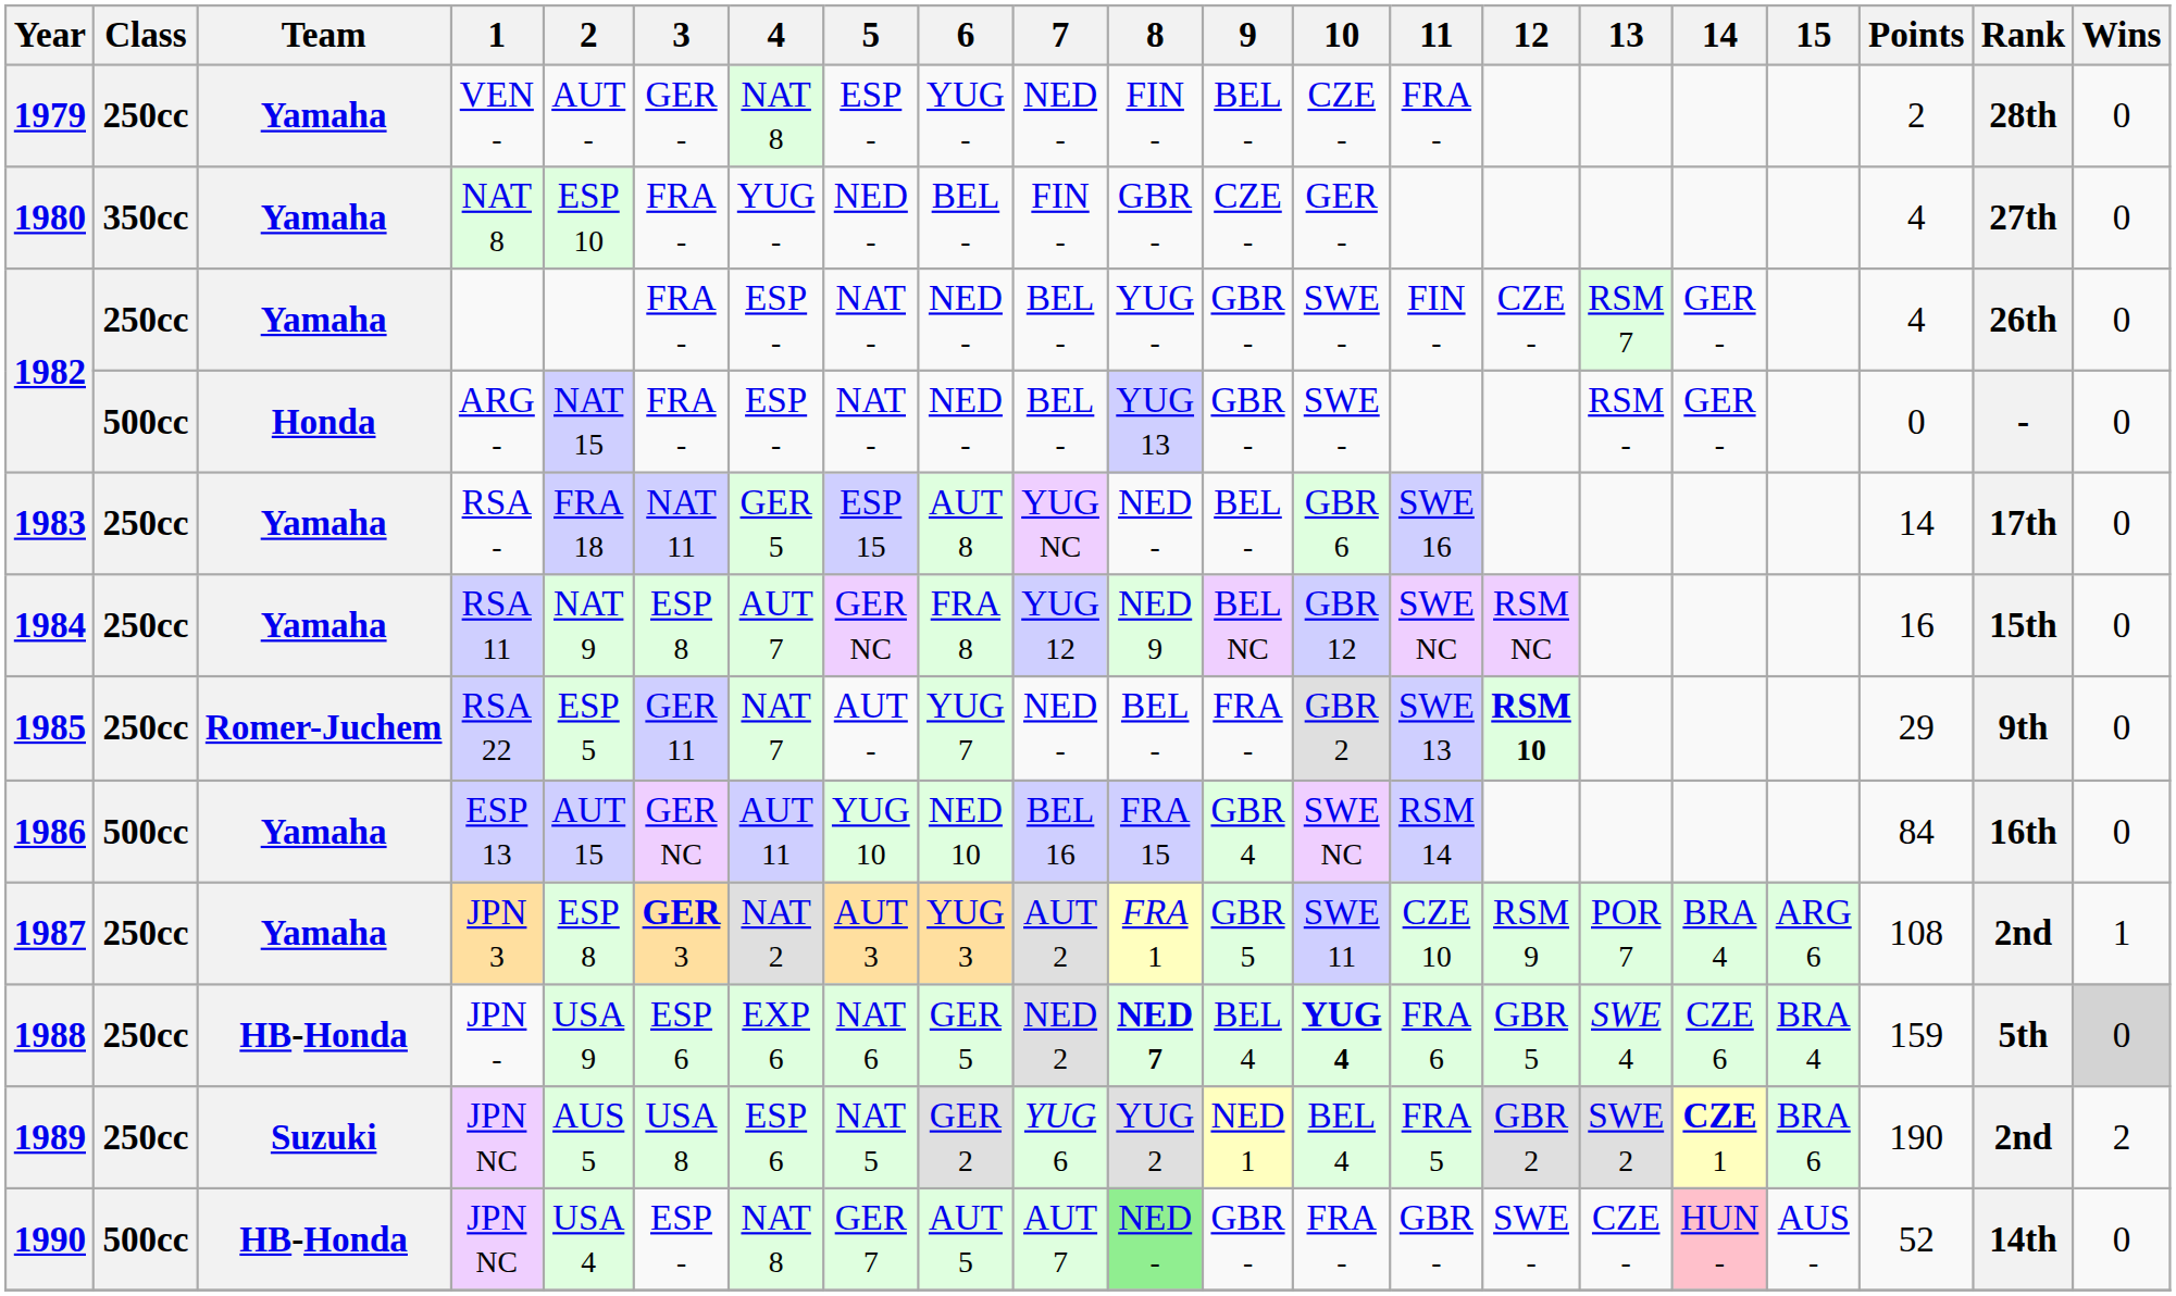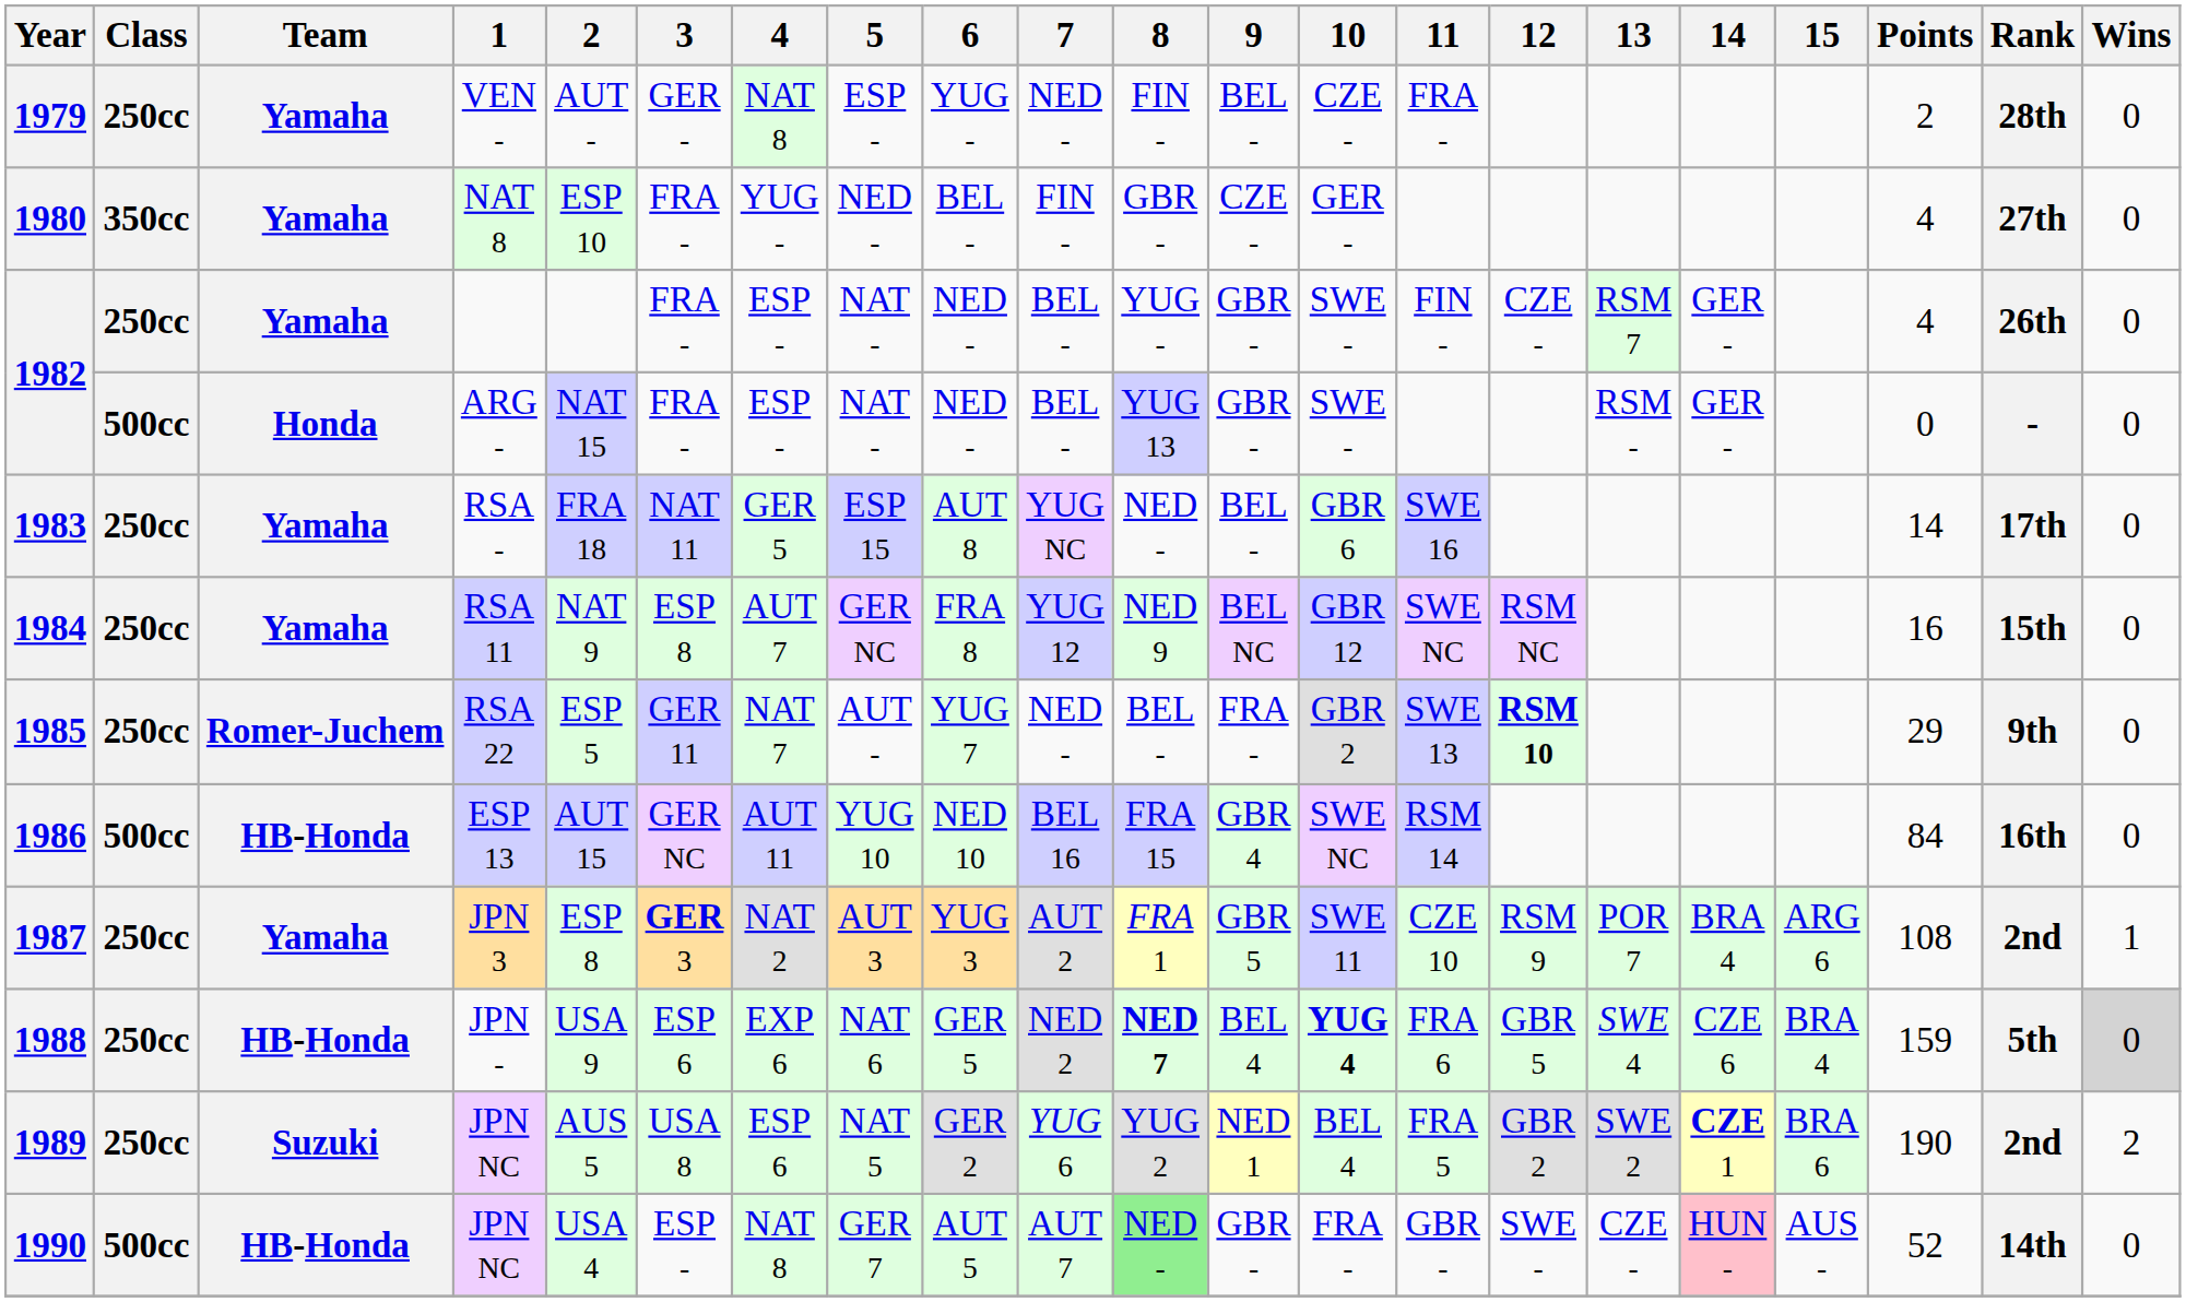 <table class="wikitable" style="text-align:center; font-size:95%">
 <tr>
 <th>Year</th>
 <th>Class</th>
 <th>Team</th>
 <th>1</th>
 <th>2</th>
 <th>3</th>
 <th>4</th>
 <th>5</th>
 <th>6</th>
 <th>7</th>
 <th>8</th>
 <th>9</th>
 <th>10</th>
 <th>11</th>
 <th>12</th>
 <th>13</th>
 <th>14</th>
 <th>15</th>
 <th>Points</th>
 <th>Rank</th>
 <th>Wins</th>
 </tr>
 <tr>
 <th><a href='#'>1979</a></th>
 <th>250cc</th>
 <th><a href='#'>Yamaha</a></th>
 <td><a href='#'>VEN</a><br><small>-</small></td>
 <td><a href='#'>AUT</a><br><small>-</small></td>
 <td><a href='#'>GER</a><br><small>-</small></td>
 <td style="background:#DFFFDF;"><a href='#'>NAT</a><br><small>8</small></td>
 <td><a href='#'>ESP</a><br><small>-</small></td>
 <td><a href='#'>YUG</a><br><small>-</small></td>
 <td><a href='#'>NED</a><br><small>-</small></td>
 <td><a href='#'>FIN</a><br><small>-</small></td>
 <td><a href='#'>BEL</a><br><small>-</small></td>
 <td><a href='#'>CZE</a><br><small>-</small></td>
 <td><a href='#'>FRA</a><br><small>-</small></td>
 <td></td>
 <td></td>
 <td></td>
 <td></td>
 <td>2</td>
 <th>28th</th>
 <td>0</td>
 </tr>
 <tr>
 <th><a href='#'>1980</a></th>
 <th>350cc</th>
 <th><a href='#'>Yamaha</a></th>
 <td style="background:#DFFFDF;"><a href='#'>NAT</a><br><small>8</small></td>
 <td style="background:#DFFFDF;"><a href='#'>ESP</a><br><small>10</small></td>
 <td><a href='#'>FRA</a><br><small>-</small></td>
 <td><a href='#'>YUG</a><br><small>-</small></td>
 <td><a href='#'>NED</a><br><small>-</small></td>
 <td><a href='#'>BEL</a><br><small>-</small></td>
 <td><a href='#'>FIN</a><br><small>-</small></td>
 <td><a href='#'>GBR</a><br><small>-</small></td>
 <td><a href='#'>CZE</a><br><small>-</small></td>
 <td><a href='#'>GER</a><br><small>-</small></td>
 <td></td>
 <td></td>
 <td></td>
 <td></td>
 <td></td>
 <td>4</td>
 <th>27th</th>
 <td>0</td>
 </tr>
 <tr>
 <th rowspan=2><a href='#'>1982</a></th>
 <th>250cc</th>
 <th><a href='#'>Yamaha</a></th>
 <td></td>
 <td></td>
 <td><a href='#'>FRA</a><br><small>-</small></td>
 <td><a href='#'>ESP</a><br><small>-</small></td>
 <td><a href='#'>NAT</a><br><small>-</small></td>
 <td><a href='#'>NED</a><br><small>-</small></td>
 <td><a href='#'>BEL</a><br><small>-</small></td>
 <td><a href='#'>YUG</a><br><small>-</small></td>
 <td><a href='#'>GBR</a><br><small>-</small></td>
 <td><a href='#'>SWE</a><br><small>-</small></td>
 <td><a href='#'>FIN</a><br><small>-</small></td>
 <td><a href='#'>CZE</a><br><small>-</small></td>
 <td style="background:#DFFFDF;"><a href='#'>RSM</a><br><small>7</small></td>
 <td><a href='#'>GER</a><br><small>-</small></td>
 <td></td>
 <td>4</td>
 <th>26th</th>
 <td>0</td>
 </tr>
 <tr>
 <th>500cc</th>
 <th><a href='#'>Honda</a></th>
 <td><a href='#'>ARG</a><br><small>-</small></td>
 <td style="background:#CFCFFF;"><a href='#'>NAT</a><br><small>15</small></td>
 <td><a href='#'>FRA</a><br><small>-</small></td>
 <td><a href='#'>ESP</a><br><small>-</small></td>
 <td><a href='#'>NAT</a><br><small>-</small></td>
 <td><a href='#'>NED</a><br><small>-</small></td>
 <td><a href='#'>BEL</a><br><small>-</small></td>
 <td style="background:#CFCFFF;"><a href='#'>YUG</a><br><small>13</small></td>
 <td><a href='#'>GBR</a><br><small>-</small></td>
 <td><a href='#'>SWE</a><br><small>-</small></td>
 <td></td>
 <td></td>
 <td><a href='#'>RSM</a><br><small>-</small></td>
 <td><a href='#'>GER</a><br><small>-</small></td>
 <td></td>
 <td>0</td>
 <th>-</th>
 <td>0</td>
 </tr>
 <tr>
 <th><a href='#'>1983</a></th>
 <th>250cc</th>
 <th><a href='#'>Yamaha</a></th>
 <td><a href='#'>RSA</a><br><small>-</small></td>
 <td style="background:#CFCFFF;"><a href='#'>FRA</a><br><small>18</small></td>
 <td style="background:#CFCFFF;"><a href='#'>NAT</a><br><small>11</small></td>
 <td style="background:#DFFFDF;"><a href='#'>GER</a><br><small>5</small></td>
 <td style="background:#CFCFFF;"><a href='#'>ESP</a><br><small>15</small></td>
 <td style="background:#DFFFDF;"><a href='#'>AUT</a><br><small>8</small></td>
 <td style="background:#EFCFFF;"><a href='#'>YUG</a><br><small>NC</small></td>
 <td><a href='#'>NED</a><br><small>-</small></td>
 <td><a href='#'>BEL</a><br><small>-</small></td>
 <td style="background:#DFFFDF;"><a href='#'>GBR</a><br><small>6</small></td>
 <td style="background:#CFCFFF;"><a href='#'>SWE</a><br><small>16</small></td>
 <td></td>
 <td></td>
 <td></td>
 <td></td>
 <td>14</td>
 <th>17th</th>
 <td>0</td>
 </tr>
 <tr>
 <th><a href='#'>1984</a></th>
 <th>250cc</th>
 <th><a href='#'>Yamaha</a></th>
 <td style="background:#CFCFFF;"><a href='#'>RSA</a><br><small>11</small></td>
 <td style="background:#DFFFDF;"><a href='#'>NAT</a><br><small>9</small></td>
 <td style="background:#DFFFDF;"><a href='#'>ESP</a><br><small>8</small></td>
 <td style="background:#DFFFDF;"><a href='#'>AUT</a><br><small>7</small></td>
 <td style="background:#EFCFFF;"><a href='#'>GER</a><br><small>NC</small></td>
 <td style="background:#DFFFDF;"><a href='#'>FRA</a><br><small>8</small></td>
 <td style="background:#CFCFFF;"><a href='#'>YUG</a><br><small>12</small></td>
 <td style="background:#DFFFDF;"><a href='#'>NED</a><br><small>9</small></td>
 <td style="background:#EFCFFF;"><a href='#'>BEL</a><br><small>NC</small></td>
 <td style="background:#CFCFFF;"><a href='#'>GBR</a><br><small>12</small></td>
 <td style="background:#EFCFFF;"><a href='#'>SWE</a><br><small>NC</small></td>
 <td style="background:#EFCFFF;"><a href='#'>RSM</a><br><small>NC</small></td>
 <td></td>
 <td></td>
 <td></td>
 <td>16</td>
 <th>15th</th>
 <td>0</td>
 </tr>
 <tr>
 <th><a href='#'>1985</a></th>
 <th>250cc</th>
 <th><a href='#'>Romer-Juchem</a></th>
 <td style="background:#CFCFFF;"><a href='#'>RSA</a><br><small>22</small></td>
 <td style="background:#DFFFDF;"><a href='#'>ESP</a><br><small>5</small></td>
 <td style="background:#CFCFFF;"><a href='#'>GER</a><br><small>11</small></td>
 <td style="background:#DFFFDF;"><a href='#'>NAT</a><br><small>7</small></td>
 <td><a href='#'>AUT</a><br><small>-</small></td>
 <td style="background:#DFFFDF;"><a href='#'>YUG</a><br><small>7</small></td>
 <td><a href='#'>NED</a><br><small>-</small></td>
 <td><a href='#'>BEL</a><br><small>-</small></td>
 <td><a href='#'>FRA</a><br><small>-</small></td>
 <td style="background:#DFDFDF;"><a href='#'>GBR</a><br><small>2</small></td>
 <td style="background:#CFCFFF;"><a href='#'>SWE</a><br><small>13</small></td>
 <td style="background:#DFFFDF;"><strong><a href='#'>RSM</a><br><small>10</small></strong></td>
 <td></td>
 <td></td>
 <td></td>
 <td>29</td>
 <th>9th</th>
 <td>0</td>
 </tr>
 <tr>
 <th><a href='#'>1986</a></th>
 <th>500cc</th>
-<th><a href='#'>Yamaha</a></th>
+<th><a href='#'>HB</a>-<a href='#'>Honda</a></th>
 <td style="background:#CFCFFF;"><a href='#'>ESP</a><br><small>13</small></td>
 <td style="background:#CFCFFF;"><a href='#'>AUT</a><br><small>15</small></td>
 <td style="background:#EFCFFF;"><a href='#'>GER</a><br><small>NC</small></td>
 <td style="background:#CFCFFF;"><a href='#'>AUT</a><br><small>11</small></td>
 <td style="background:#DFFFDF;"><a href='#'>YUG</a><br><small>10</small></td>
 <td style="background:#DFFFDF;"><a href='#'>NED</a><br><small>10</small></td>
 <td style="background:#CFCFFF;"><a href='#'>BEL</a><br><small>16</small></td>
 <td style="background:#CFCFFF;"><a href='#'>FRA</a><br><small>15</small></td>
 <td style="background:#DFFFDF;"><a href='#'>GBR</a><br><small>4</small></td>
 <td style="background:#EFCFFF;"><a href='#'>SWE</a><br><small>NC</small></td>
 <td style="background:#CFCFFF;"><a href='#'>RSM</a><br><small>14</small></td>
 <td></td>
 <td></td>
 <td></td>
 <td></td>
 <td>84</td>
 <th>16th</th>
 <td>0</td>
 </tr>
 <tr>
 <th><a href='#'>1987</a></th>
 <th>250cc</th>
 <th><a href='#'>Yamaha</a></th>
 <td style="background:#FFDF9F;"><a href='#'>JPN</a><br><small>3</small></td>
 <td style="background:#DFFFDF;"><a href='#'>ESP</a><br><small>8</small></td>
 <td style="background:#FFDF9F;"><strong><a href='#'>GER</a></strong><br><small>3</small></td>
 <td style="background:#DFDFDF;"><a href='#'>NAT</a><br><small>2</small></td>
 <td style="background:#FFDF9F;"><a href='#'>AUT</a><br><small>3</small></td>
 <td style="background:#FFDF9F;"><a href='#'>YUG</a><br><small>3</small></td>
 <td style="background:#DFDFDF;"><a href='#'>AUT</a><br><small>2</small></td>
 <td style="background:#FFFFBF;"><em><a href='#'>FRA</a></em><br><small>1</small></td>
 <td style="background:#DFFFDF;"><a href='#'>GBR</a><br><small>5</small></td>
 <td style="background:#CFCFFF;"><a href='#'>SWE</a><br><small>11</small></td>
 <td style="background:#DFFFDF;"><a href='#'>CZE</a><br><small>10</small></td>
 <td style="background:#DFFFDF;"><a href='#'>RSM</a><br><small>9</small></td>
 <td style="background:#DFFFDF;"><a href='#'>POR</a><br><small>7</small></td>
 <td style="background:#DFFFDF;"><a href='#'>BRA</a><br><small>4</small></td>
 <td style="background:#DFFFDF;"><a href='#'>ARG</a><br><small>6</small></td>
 <td>108</td>
 <th>2nd</th>
 <td>1</td>
 </tr>
 <tr>
 <th><a href='#'>1988</a></th>
 <th>250cc</th>
 <th><a href='#'>HB</a>-<a href='#'>Honda</a></th>
 <td><a href='#'>JPN</a><br><small>-</small></td>
 <td style="background:#DFFFDF;"><a href='#'>USA</a><br><small>9</small></td>
 <td style="background:#DFFFDF;"><a href='#'>ESP</a><br><small>6</small></td>
 <td style="background:#DFFFDF;"><a href='#'>EXP</a><br><small>6</small></td>
 <td style="background:#DFFFDF;"><a href='#'>NAT</a><br><small>6</small></td>
 <td style="background:#DFFFDF;"><a href='#'>GER</a><br><small>5</small></td>
 <td style="background:#DFDFDF;"><a href='#'>NED</a><br><small>2</small></td>
 <td style="background:#DFFFDF;"><strong><a href='#'>NED</a><br><small>7</small></strong></td>
 <td style="background:#DFFFDF;"><a href='#'>BEL</a><br><small>4</small></td>
 <td style="background:#DFFFDF;"><strong><a href='#'>YUG</a><br><small>4</small></strong></td>
 <td style="background:#DFFFDF;"><a href='#'>FRA</a><br><small>6</small></td>
 <td style="background:#DFFFDF;"><a href='#'>GBR</a><br><small>5</small></td>
 <td style="background:#DFFFDF;"><em><a href='#'>SWE</a></em><br><small>4</small></td>
 <td style="background:#DFFFDF;"><a href='#'>CZE</a><br><small>6</small></td>
 <td style="background:#DFFFDF;"><a href='#'>BRA</a><br><small>4</small></td>
 <td>159</td>
 <th>5th</th>
 <td style="background: lightgrey;">0</td>
 </tr>
 <tr>
 <th><a href='#'>1989</a></th>
 <th>250cc</th>
 <th><a href='#'>Suzuki</a></th>
 <td style="background:#EFCFFF;"><a href='#'>JPN</a><br><small>NC</small></td>
 <td style="background:#DFFFDF;"><a href='#'>AUS</a><br><small>5</small></td>
 <td style="background:#DFFFDF;"><a href='#'>USA</a><br><small>8</small></td>
 <td style="background:#DFFFDF;"><a href='#'>ESP</a><br><small>6</small></td>
 <td style="background:#DFFFDF;"><a href='#'>NAT</a><br><small>5</small></td>
 <td style="background:#DFDFDF;"><a href='#'>GER</a><br><small>2</small></td>
 <td style="background:#DFFFDF;"><em><a href='#'>YUG</a></em><br><small>6</small></td>
 <td style="background:#DFDFDF;"><a href='#'>YUG</a><br><small>2</small></td>
 <td style="background:#FFFFBF;"><a href='#'>NED</a><br><small>1</small></td>
 <td style="background:#DFFFDF;"><a href='#'>BEL</a><br><small>4</small></td>
 <td style="background:#DFFFDF;"><a href='#'>FRA</a><br><small>5</small></td>
 <td style="background:#DFDFDF;"><a href='#'>GBR</a><br><small>2</small></td>
 <td style="background:#DFDFDF;"><a href='#'>SWE</a><br><small>2</small></td>
 <td style="background:#FFFFBF;"><strong><a href='#'>CZE</a></strong><br><small>1</small></td>
 <td style="background:#DFFFDF;"><a href='#'>BRA</a><br><small>6</small></td>
 <td>190</td>
 <th>2nd</th>
 <td>2</td>
 </tr>
 <tr>
 <th><a href='#'>1990</a></th>
 <th>500cc</th>
 <th><a href='#'>HB</a>-<a href='#'>Honda</a></th>
 <td style="background:#EFCFFF;"><a href='#'>JPN</a><br><small>NC</small></td>
 <td style="background:#DFFFDF;"><a href='#'>USA</a><br><small>4</small></td>
 <td><a href='#'>ESP</a><br><small>-</small></td>
 <td style="background:#DFFFDF;"><a href='#'>NAT</a><br><small>8</small></td>
 <td style="background:#DFFFDF;"><a href='#'>GER</a><br><small>7</small></td>
 <td style="background:#DFFFDF;"><a href='#'>AUT</a><br><small>5</small></td>
 <td style="background:#DFFFDF;"><a href='#'>AUT</a><br><small>7</small></td>
 <td style="background: lightgreen;"><a href='#'>NED</a><br><small>-</small></td>
 <td><a href='#'>GBR</a><br><small>-</small></td>
 <td><a href='#'>FRA</a><br><small>-</small></td>
 <td><a href='#'>GBR</a><br><small>-</small></td>
 <td><a href='#'>SWE</a><br><small>-</small></td>
 <td><a href='#'>CZE</a><br><small>-</small></td>
 <td style="background: pink;"><a href='#'>HUN</a><br><small>-</small></td>
 <td><a href='#'>AUS</a><br><small>-</small></td>
 <td>52</td>
 <th>14th</th>
 <td>0</td>
 </tr>
 <tr>
 </tr>
 </table>
